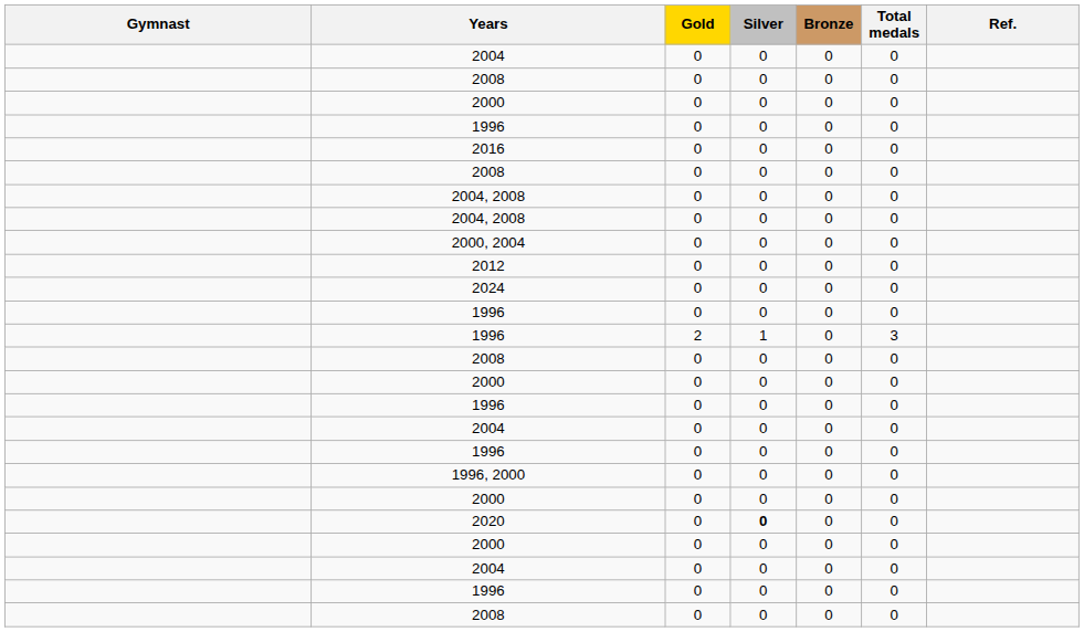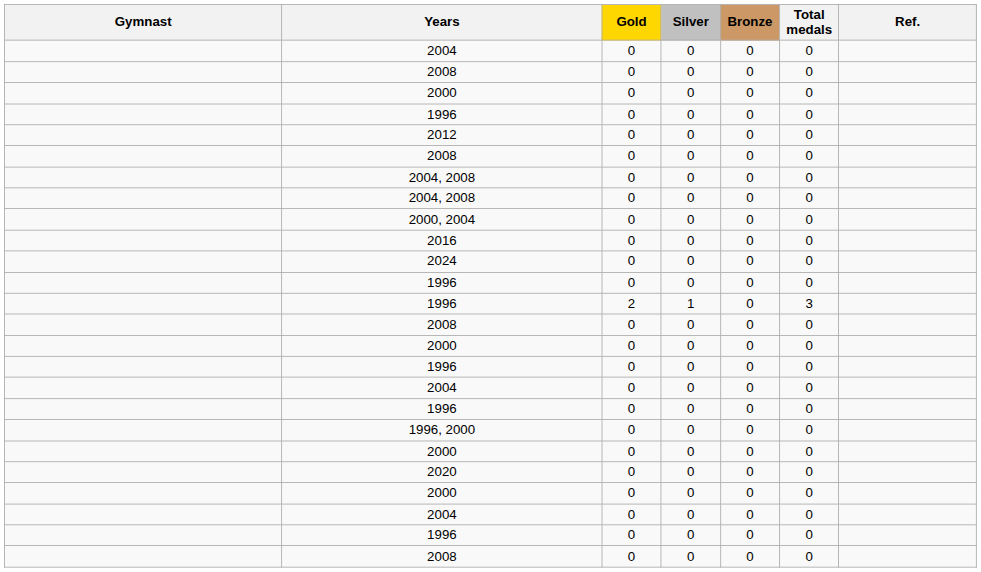 <table class="wikitable sortable" width=74% style="text-align:center;">
 <tr>
 <th>Gymnast</th>
 <th>Years</th>
 <th style="background-color:gold; width:4.0em; font-weight:bold;">Gold</th>
 <th style="background-color:silver; width:4.0em; font-weight:bold;">Silver</th>
 <th style="background-color:#cc9966; width:4.0em; font-weight:bold;">Bronze</th>
 <th style="width:4.0em;">Total medals</th>
 <th class="unsortable">Ref.</th>
 </tr>
 <tr>
 <td></td>
 <td>2004</td>
 <td>0</td>
 <td>0</td>
 <td>0</td>
 <td>0</td>
 <td></td>
 </tr>
 <tr>
 <td></td>
 <td>2008</td>
 <td>0</td>
 <td>0</td>
 <td>0</td>
 <td>0</td>
 <td></td>
 </tr>
 <tr>
 <td></td>
 <td>2000</td>
 <td>0</td>
 <td>0</td>
 <td>0</td>
 <td>0</td>
 <td></td>
 </tr>
 <tr>
 <td></td>
 <td>1996</td>
 <td>0</td>
 <td>0</td>
 <td>0</td>
 <td>0</td>
 <td></td>
 </tr>
 <tr>
 <td></td>
-<td>2016</td>
+<td>2012</td>
 <td>0</td>
 <td>0</td>
 <td>0</td>
 <td>0</td>
 <td></td>
 </tr>
 <tr>
 <td></td>
 <td>2008</td>
 <td>0</td>
 <td>0</td>
 <td>0</td>
 <td>0</td>
 <td></td>
 </tr>
 <tr>
 <td></td>
 <td>2004, 2008</td>
 <td>0</td>
 <td>0</td>
 <td>0</td>
 <td>0</td>
 <td></td>
 </tr>
 <tr>
 <td></td>
 <td>2004, 2008</td>
 <td>0</td>
 <td>0</td>
 <td>0</td>
 <td>0</td>
 <td></td>
 </tr>
 <tr>
 <td></td>
 <td>2000, 2004</td>
 <td>0</td>
 <td>0</td>
 <td>0</td>
 <td>0</td>
 <td></td>
 </tr>
 <tr>
 <td></td>
-<td>2012</td>
+<td>2016</td>
 <td>0</td>
 <td>0</td>
 <td>0</td>
 <td>0</td>
 <td></td>
 </tr>
 <tr>
 <td></td>
 <td>2024</td>
 <td>0</td>
 <td>0</td>
 <td>0</td>
 <td>0</td>
 <td></td>
 </tr>
 <tr>
 <td></td>
 <td>1996</td>
 <td>0</td>
 <td>0</td>
 <td>0</td>
 <td>0</td>
 <td></td>
 </tr>
 <tr>
 <td></td>
 <td>1996</td>
 <td>2</td>
 <td>1</td>
 <td>0</td>
 <td>3</td>
 <td></td>
 </tr>
 <tr>
 <td></td>
 <td>2008</td>
 <td>0</td>
 <td>0</td>
 <td>0</td>
 <td>0</td>
 <td></td>
 </tr>
 <tr>
 <td></td>
 <td>2000</td>
 <td>0</td>
 <td>0</td>
 <td>0</td>
 <td>0</td>
 <td></td>
 </tr>
 <tr>
 <td></td>
 <td>1996</td>
 <td>0</td>
 <td>0</td>
 <td>0</td>
 <td>0</td>
 <td></td>
 </tr>
 <tr>
 <td></td>
 <td>2004</td>
 <td>0</td>
 <td>0</td>
 <td>0</td>
 <td>0</td>
 <td></td>
 </tr>
 <tr>
 <td></td>
 <td>1996</td>
 <td>0</td>
 <td>0</td>
 <td>0</td>
 <td>0</td>
 <td></td>
 </tr>
 <tr>
 <td></td>
 <td>1996, 2000</td>
 <td>0</td>
 <td>0</td>
 <td>0</td>
 <td>0</td>
 <td></td>
 </tr>
 <tr>
 <td></td>
 <td>2000</td>
 <td>0</td>
 <td>0</td>
 <td>0</td>
 <td>0</td>
 <td></td>
 </tr>
 <tr>
 <td></td>
 <td>2020</td>
 <td>0</td>
-<td><strong>0</strong></td>
+<td>0</td>
 <td>0</td>
 <td>0</td>
 <td></td>
 </tr>
 <tr>
 <td></td>
 <td>2000</td>
 <td>0</td>
 <td>0</td>
 <td>0</td>
 <td>0</td>
 <td></td>
 </tr>
 <tr>
 <td></td>
 <td>2004</td>
 <td>0</td>
 <td>0</td>
 <td>0</td>
 <td>0</td>
 <td></td>
 </tr>
 <tr>
 <td></td>
 <td>1996</td>
 <td>0</td>
 <td>0</td>
 <td>0</td>
 <td>0</td>
 <td></td>
 </tr>
 <tr>
 <td></td>
 <td>2008</td>
 <td>0</td>
 <td>0</td>
 <td>0</td>
 <td>0</td>
 <td></td>
 </tr>
 </table>
